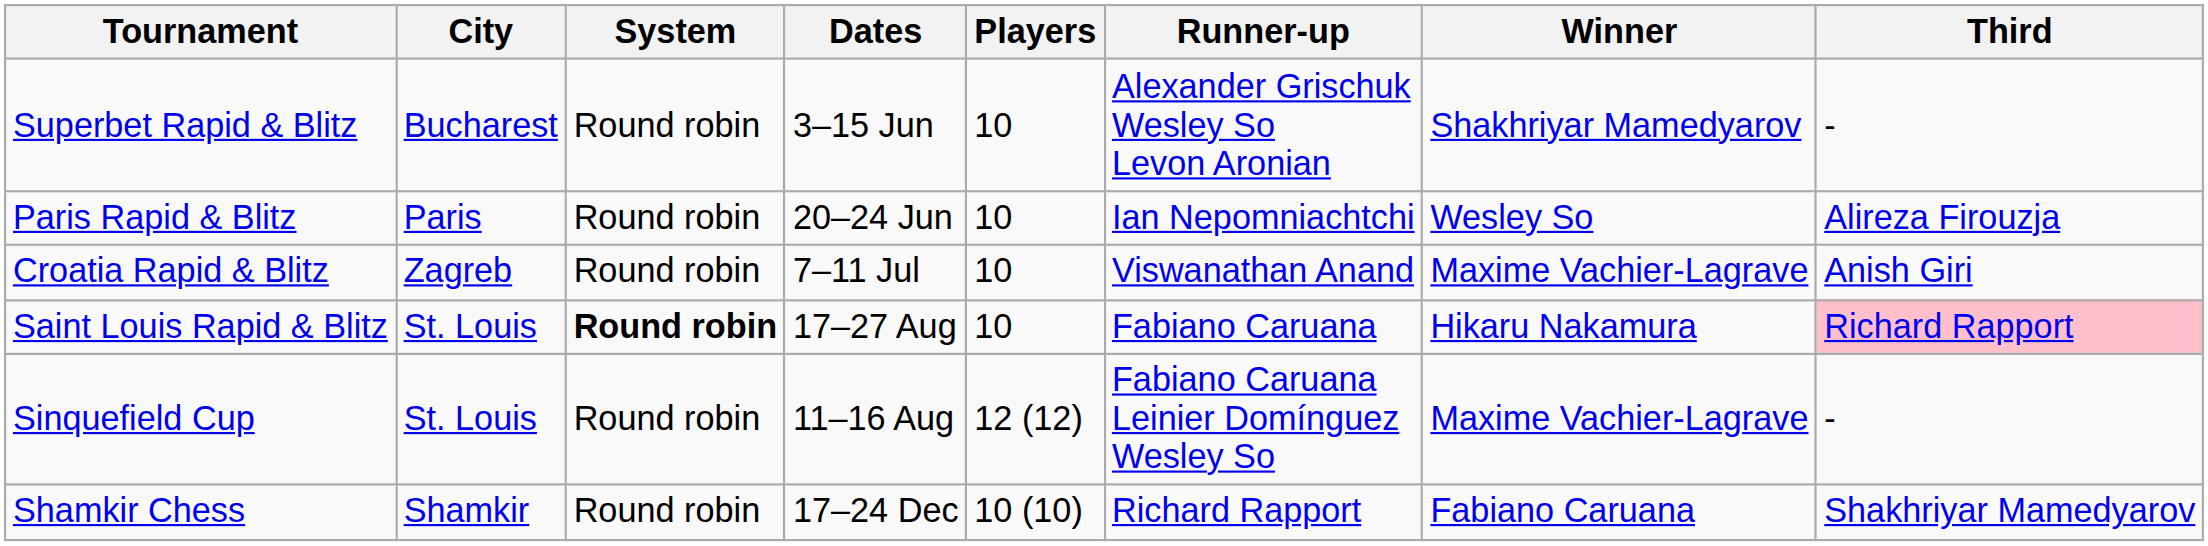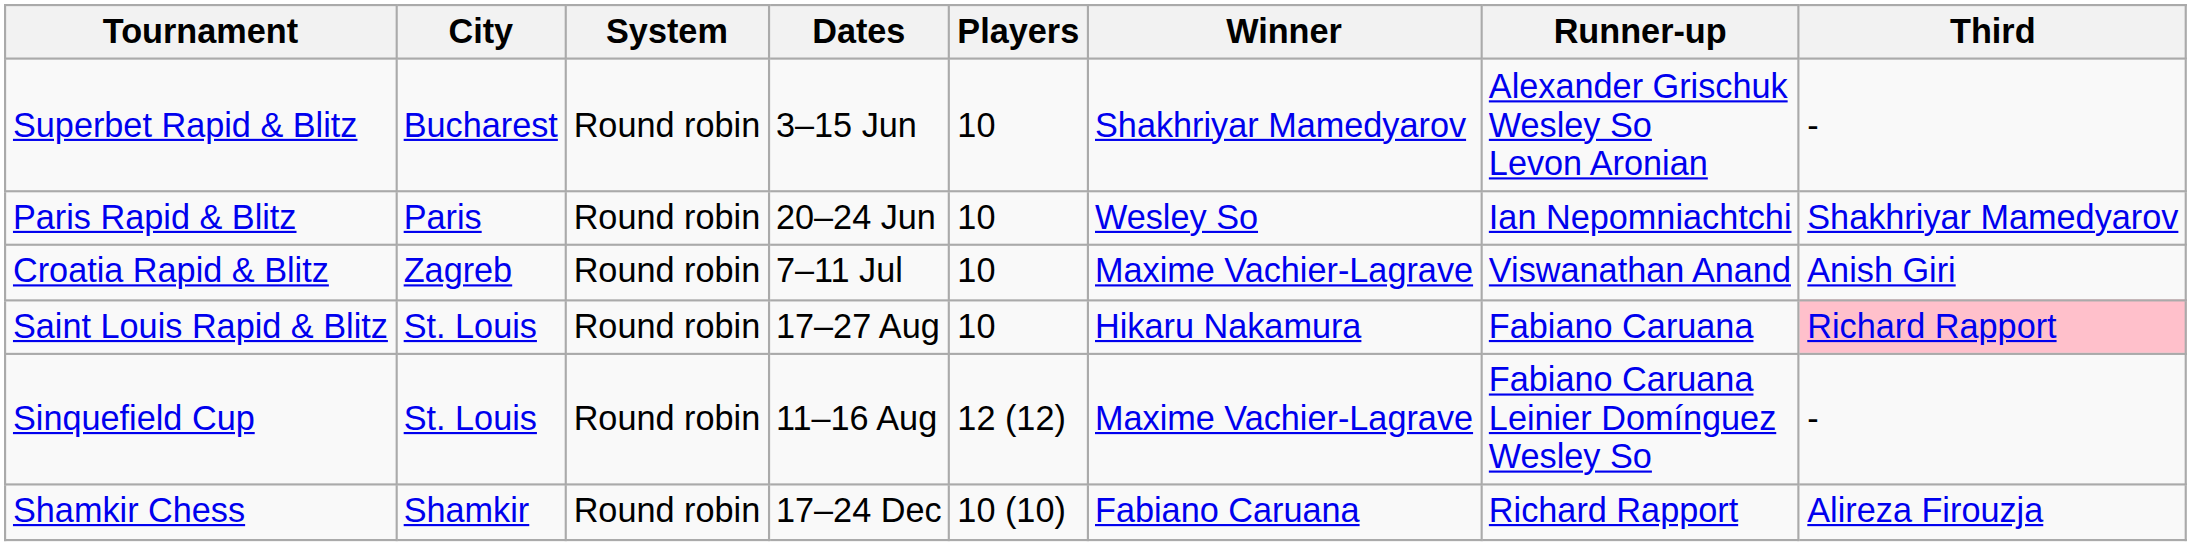 <table class="wikitable">
 <tr>
 <th>Tournament</th>
 <th>City</th>
 <th>System</th>
 <th>Dates</th>
 <th>Players</th>
+<th>Winner</th>
 <th>Runner-up</th>
-<th>Winner</th>
 <th>Third</th>
 </tr>
 <tr>
 <td><a href='#'>Superbet Rapid & Blitz</a></td>
 <td> <a href='#'>Bucharest</a></td>
 <td>Round robin</td>
 <td>3–15 Jun</td>
 <td>10</td>
+<td> <a href='#'>Shakhriyar Mamedyarov </a></td>
 <td> <a href='#'>Alexander Grischuk</a><br>  <a href='#'>Wesley So</a><br> <a href='#'>Levon Aronian</a></td>
-<td> <a href='#'>Shakhriyar Mamedyarov </a></td>
 <td>-</td>
 </tr>
 <tr>
 <td><a href='#'>Paris Rapid & Blitz</a></td>
 <td> <a href='#'>Paris</a></td>
 <td>Round robin</td>
 <td>20–24 Jun</td>
 <td>10</td>
+<td> <a href='#'>Wesley So</a></td>
 <td> <a href='#'>Ian Nepomniachtchi</a></td>
-<td> <a href='#'>Wesley So</a></td>
-<td> <a href='#'>Alireza Firouzja</a></td>
+<td> <a href='#'>Shakhriyar Mamedyarov</a></td>
 </tr>
 <tr>
 <td><a href='#'>Croatia Rapid & Blitz</a></td>
 <td> <a href='#'>Zagreb</a></td>
 <td>Round robin</td>
 <td>7–11 Jul</td>
 <td>10</td>
+<td> <a href='#'>Maxime Vachier-Lagrave</a></td>
 <td> <a href='#'>Viswanathan Anand</a></td>
-<td> <a href='#'>Maxime Vachier-Lagrave</a></td>
 <td> <a href='#'>Anish Giri</a></td>
 </tr>
 <tr>
 <td><a href='#'>Saint Louis Rapid & Blitz</a></td>
 <td> <a href='#'>St. Louis</a></td>
-<td><strong>Round robin</strong></td>
+<td>Round robin</td>
 <td>17–27 Aug</td>
 <td>10</td>
+<td> <a href='#'>Hikaru Nakamura</a></td>
 <td> <a href='#'>Fabiano Caruana</a></td>
-<td> <a href='#'>Hikaru Nakamura</a></td>
 <td style="background: pink;"> <a href='#'>Richard Rapport</a></td>
 </tr>
 <tr>
 <td><a href='#'>Sinquefield Cup</a></td>
 <td> <a href='#'>St. Louis</a></td>
 <td>Round robin</td>
 <td>11–16 Aug</td>
 <td>12 (12)</td>
+<td> <a href='#'>Maxime Vachier-Lagrave</a></td>
 <td> <a href='#'>Fabiano Caruana</a><br> <a href='#'>Leinier Domínguez</a><br> <a href='#'>Wesley So</a></td>
-<td> <a href='#'>Maxime Vachier-Lagrave</a></td>
 <td>-</td>
 </tr>
 <tr>
 <td><a href='#'>Shamkir Chess</a></td>
 <td> <a href='#'>Shamkir</a></td>
 <td>Round robin</td>
 <td>17–24 Dec</td>
 <td>10 (10)</td>
+<td> <a href='#'>Fabiano Caruana</a></td>
 <td> <a href='#'>Richard Rapport</a></td>
-<td> <a href='#'>Fabiano Caruana</a></td>
-<td> <a href='#'>Shakhriyar Mamedyarov</a></td>
+<td> <a href='#'>Alireza Firouzja</a></td>
 </tr>
 </table>
